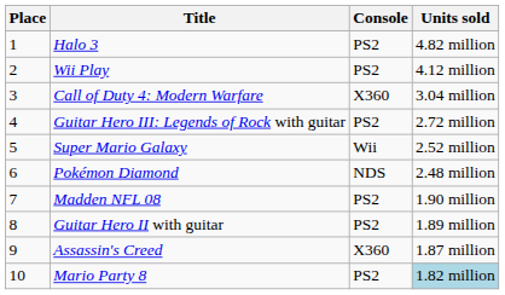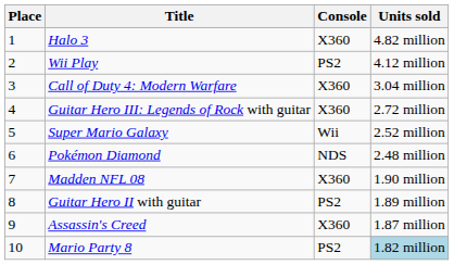 <table class="wikitable">
 <tr>
 <th>Place</th>
 <th>Title</th>
 <th>Console</th>
 <th>Units sold</th>
 </tr>
 <tr>
 <td>1</td>
 <td><em><a href='#'>Halo 3</a></em></td>
-<td>PS2</td>
+<td>X360</td>
 <td>4.82 million</td>
 </tr>
 <tr>
 <td>2</td>
 <td><em><a href='#'>Wii Play</a></em></td>
 <td>PS2</td>
 <td>4.12 million</td>
 </tr>
 <tr>
 <td>3</td>
 <td><em><a href='#'>Call of Duty 4: Modern Warfare</a></em></td>
 <td>X360</td>
 <td>3.04 million</td>
 </tr>
 <tr>
 <td>4</td>
 <td><em><a href='#'>Guitar Hero III: Legends of Rock</a></em> with guitar</td>
-<td>PS2</td>
+<td>X360</td>
 <td>2.72 million</td>
 </tr>
 <tr>
 <td>5</td>
 <td><em><a href='#'>Super Mario Galaxy</a></em></td>
 <td>Wii</td>
 <td>2.52 million</td>
 </tr>
 <tr>
 <td>6</td>
 <td><em><a href='#'>Pokémon Diamond</a></em></td>
 <td>NDS</td>
 <td>2.48 million</td>
 </tr>
 <tr>
 <td>7</td>
 <td><em><a href='#'>Madden NFL 08</a></em></td>
-<td>PS2</td>
+<td>X360</td>
 <td>1.90 million</td>
 </tr>
 <tr>
 <td>8</td>
 <td><em><a href='#'>Guitar Hero II</a></em> with guitar</td>
 <td>PS2</td>
 <td>1.89 million</td>
 </tr>
 <tr>
 <td>9</td>
 <td><em><a href='#'>Assassin's Creed</a></em></td>
 <td>X360</td>
 <td>1.87 million</td>
 </tr>
 <tr>
 <td>10</td>
 <td><em><a href='#'>Mario Party 8</a></em></td>
 <td>PS2</td>
 <td style="background: lightblue;">1.82 million</td>
 </tr>
 </table>
